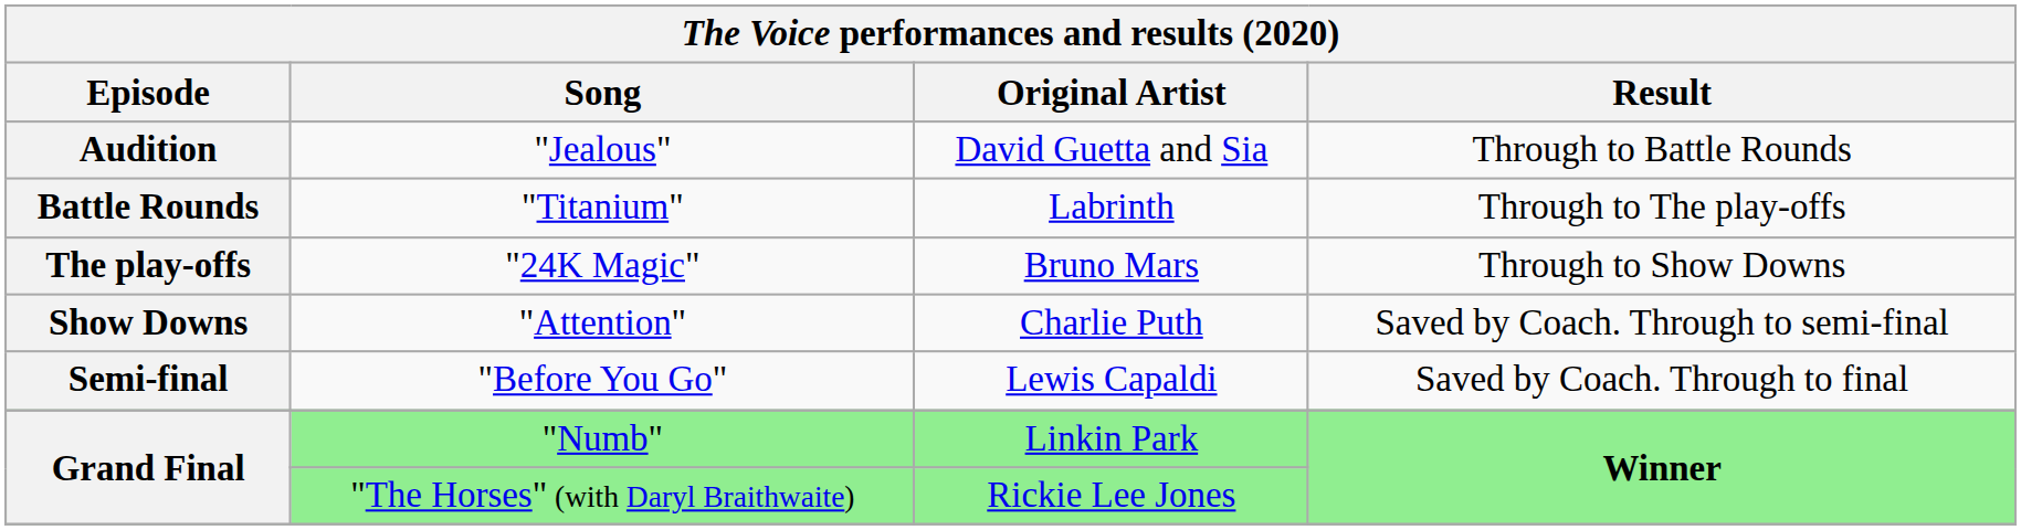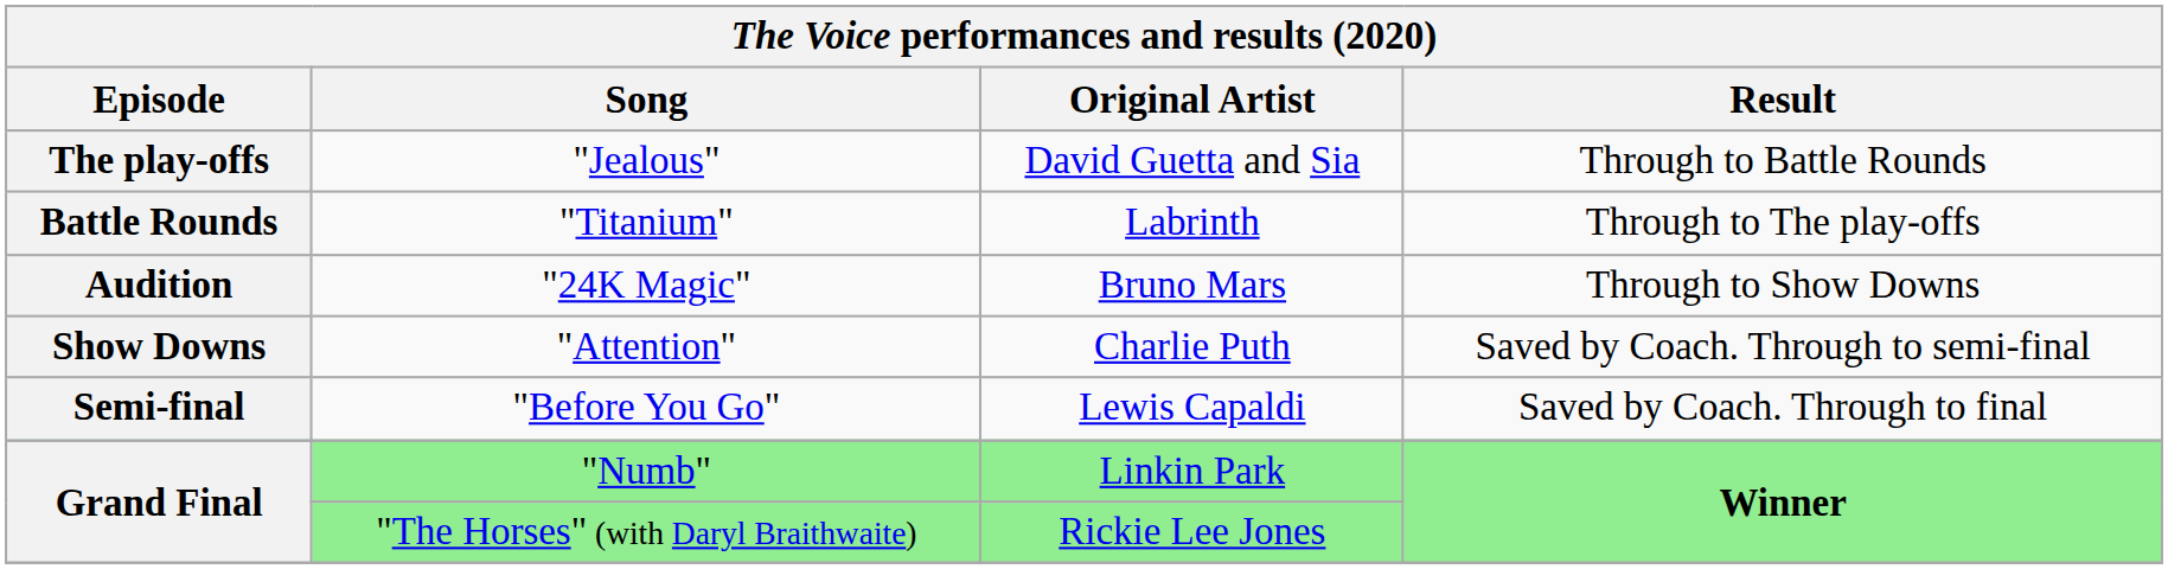 <table class="wikitable collapsible" style="width:100%; margin:1em auto 1em auto; text-align:center;">
 <tr>
 <th colspan="4"><em>The Voice</em> performances and results (2020)</th>
 </tr>
 <tr>
 <th scope="col">Episode</th>
 <th scope="col">Song</th>
 <th scope="col">Original Artist</th>
 <th scope="col">Result</th>
 </tr>
 <tr>
-<th>Audition</th>
+<th>The play-offs</th>
 <td>"<a href='#'>Jealous</a>"</td>
 <td><a href='#'>David Guetta</a> and <a href='#'>Sia</a></td>
 <td>Through to Battle Rounds</td>
 </tr>
 <tr>
 <th>Battle Rounds</th>
 <td>"<a href='#'>Titanium</a>" </td>
 <td><a href='#'>Labrinth</a></td>
 <td>Through to The play-offs</td>
 </tr>
 <tr>
-<th>The play-offs</th>
+<th>Audition</th>
 <td>"<a href='#'>24K Magic</a>"</td>
 <td><a href='#'>Bruno Mars</a></td>
 <td>Through to Show Downs</td>
 </tr>
 <tr>
 <th>Show Downs</th>
 <td>"<a href='#'>Attention</a>"</td>
 <td><a href='#'>Charlie Puth</a></td>
 <td>Saved by Coach. Through to semi-final</td>
 </tr>
 <tr>
 <th>Semi-final</th>
 <td>"<a href='#'>Before You Go</a>"</td>
 <td><a href='#'>Lewis Capaldi</a></td>
 <td>Saved by Coach. Through to final</td>
 </tr>
 <tr>
 </tr>
 <tr style="background:lightgreen;">
 <th rowspan="2">Grand Final</th>
 <td>"<a href='#'>Numb</a>"</td>
 <td><a href='#'>Linkin Park</a></td>
 <td rowspan="2" style="background:lightgreen;"><strong>Winner</strong></td>
 </tr>
 <tr style="background:lightgreen;">
 <td>"<a href='#'>The Horses</a>"<small> (with <a href='#'>Daryl Braithwaite</a>) </small></td>
 <td><a href='#'>Rickie Lee Jones</a></td>
 </tr>
 <tr style="background:lightgreen;">
 </tr>
 </table>
